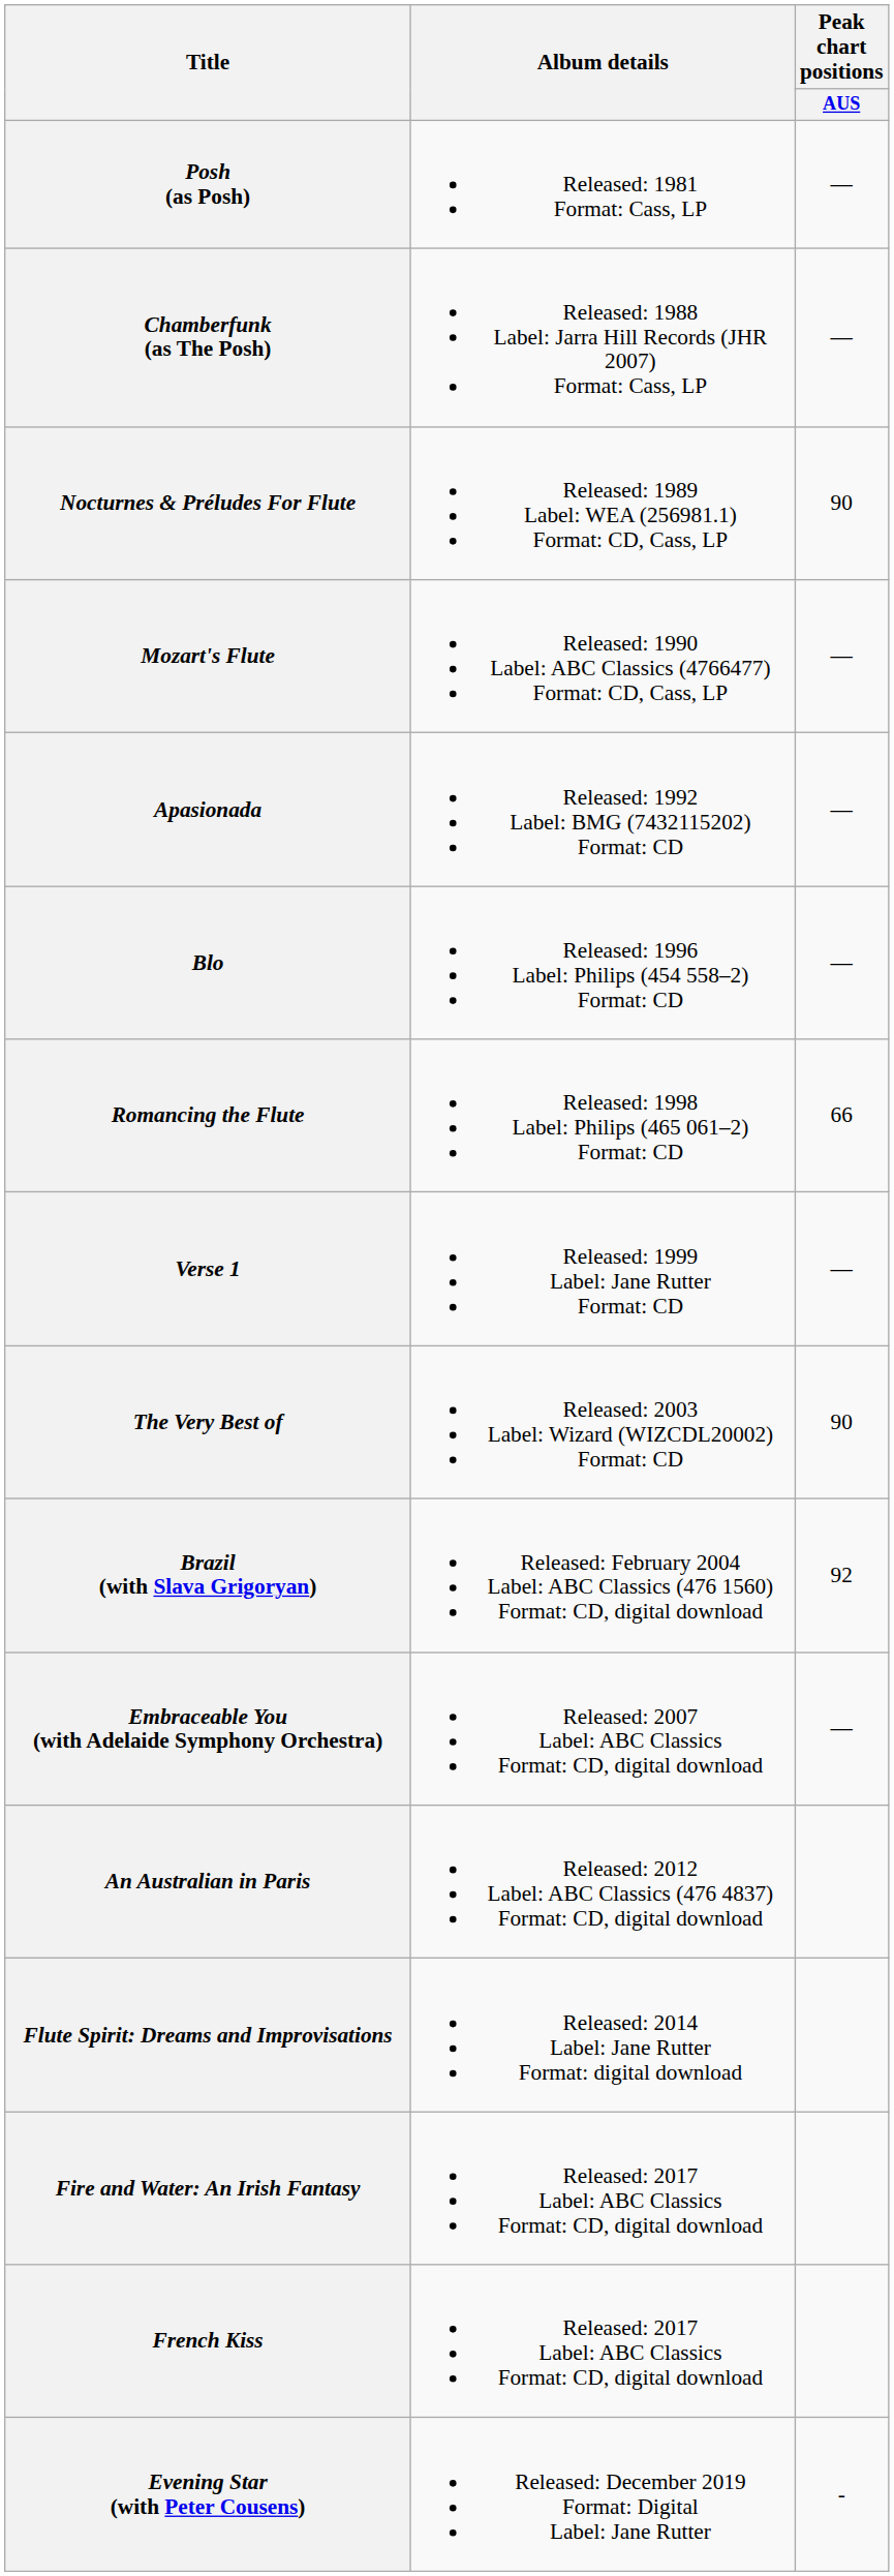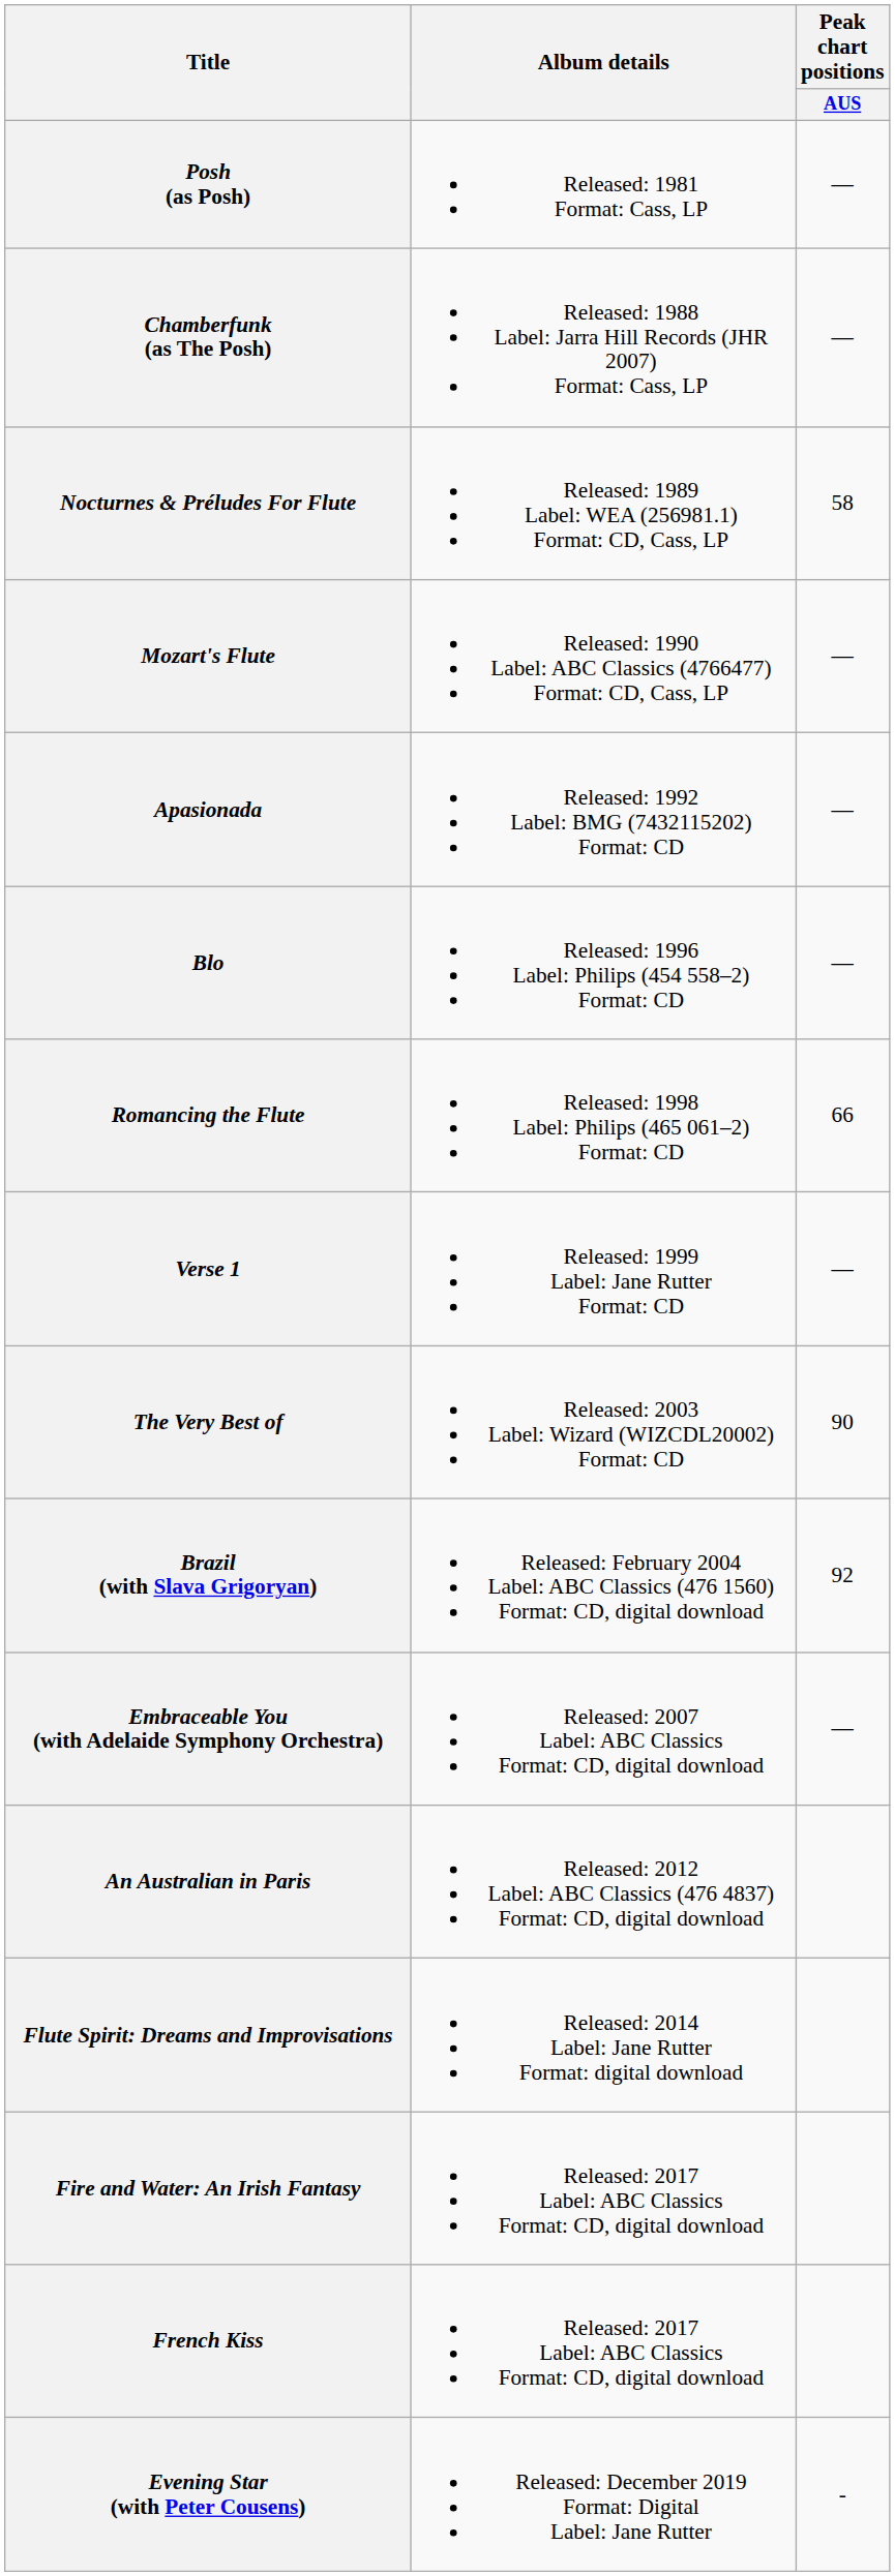 <table class="wikitable plainrowheaders" style="text-align:center;" border="1">
 <tr>
 <th scope="col" rowspan="2" style="width:18em;">Title</th>
 <th scope="col" rowspan="2" style="width:17em;">Album details</th>
 <th scope="col" colspan="1">Peak chart positions</th>
 </tr>
 <tr>
 <th scope="col" style="width:3em; font-size:85%"><a href='#'>AUS</a><br></th>
 </tr>
 <tr>
 <th scope="row"><em>Posh</em> <br> (as Posh)</th>
 <td><br><ul><li>Released: 1981</li><li>Format: Cass, LP</li></ul></td>
 <td align="center">—</td>
 </tr>
 <tr>
 <th scope="row"><em>Chamberfunk</em> <br> (as The Posh)</th>
 <td><br><ul><li>Released: 1988</li><li>Label: Jarra Hill Records (JHR 2007)</li><li>Format: Cass, LP</li></ul></td>
 <td align="center">—</td>
 </tr>
 <tr>
 <th scope="row"><em>Nocturnes & Préludes For Flute</em></th>
 <td><br><ul><li>Released: 1989</li><li>Label: WEA (256981.1)</li><li>Format: CD, Cass, LP</li></ul></td>
-<td align="center">90</td>
+<td align="center">58</td>
 </tr>
 <tr>
 <th scope="row"><em>Mozart's Flute</em></th>
 <td><br><ul><li>Released: 1990</li><li>Label: ABC Classics (4766477)</li><li>Format: CD, Cass, LP</li></ul></td>
 <td align="center">—</td>
 </tr>
 <tr>
 <th scope="row"><em>Apasionada</em></th>
 <td><br><ul><li>Released: 1992</li><li>Label: BMG (7432115202)</li><li>Format: CD</li></ul></td>
 <td align="center">—</td>
 </tr>
 <tr>
 <th scope="row"><em>Blo</em></th>
 <td><br><ul><li>Released: 1996</li><li>Label: Philips (454 558–2)</li><li>Format: CD</li></ul></td>
 <td align="center">—</td>
 </tr>
 <tr>
 <th scope="row"><em>Romancing the Flute</em></th>
 <td><br><ul><li>Released: 1998</li><li>Label: Philips (465 061–2)</li><li>Format: CD</li></ul></td>
 <td align="center">66</td>
 </tr>
 <tr>
 <th scope="row"><em>Verse 1</em></th>
 <td><br><ul><li>Released: 1999</li><li>Label: Jane Rutter</li><li>Format: CD</li></ul></td>
 <td align="center">—</td>
 </tr>
 <tr>
 <th scope="row"><em>The Very Best of</em></th>
 <td><br><ul><li>Released: 2003</li><li>Label: Wizard (WIZCDL20002)</li><li>Format: CD</li></ul></td>
 <td align="center">90</td>
 </tr>
 <tr>
 <th scope="row"><em>Brazil</em> <br>(with <a href='#'>Slava Grigoryan</a>)</th>
 <td><br><ul><li>Released: February 2004</li><li>Label: ABC Classics (476 1560)</li><li>Format: CD, digital download</li></ul></td>
 <td align="center">92</td>
 </tr>
 <tr>
 <th scope="row"><em>Embraceable You</em> <br>(with Adelaide Symphony Orchestra)</th>
 <td><br><ul><li>Released: 2007</li><li>Label: ABC Classics</li><li>Format: CD, digital download</li></ul></td>
 <td align="center">—</td>
 </tr>
 <tr>
 <th scope="row"><em>An Australian in Paris</em></th>
 <td><br><ul><li>Released: 2012</li><li>Label: ABC Classics (476 4837)</li><li>Format: CD, digital download</li></ul></td>
 <td align="center"></td>
 </tr>
 <tr>
 <th scope="row"><em>Flute Spirit: Dreams and Improvisations</em></th>
 <td><br><ul><li>Released: 2014</li><li>Label: Jane Rutter</li><li>Format: digital download</li></ul></td>
 <td align="center"></td>
 </tr>
 <tr>
 <th scope="row"><em>Fire and Water: An Irish Fantasy</em></th>
 <td><br><ul><li>Released: 2017</li><li>Label: ABC Classics</li><li>Format: CD, digital download</li></ul></td>
 <td align="center"></td>
 </tr>
 <tr>
 <th scope="row"><em>French Kiss</em></th>
 <td><br><ul><li>Released: 2017</li><li>Label: ABC Classics</li><li>Format: CD, digital download</li></ul></td>
 <td align="center"></td>
 </tr>
 <tr>
 <th scope="row"><em>Evening Star</em> <br> (with <a href='#'>Peter Cousens</a>)</th>
 <td><br><ul><li>Released: December 2019</li><li>Format: Digital</li><li>Label: Jane Rutter</li></ul></td>
 <td align="center">-</td>
 </tr>
 </table>
